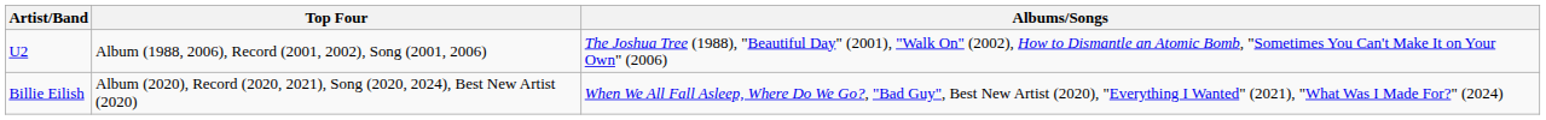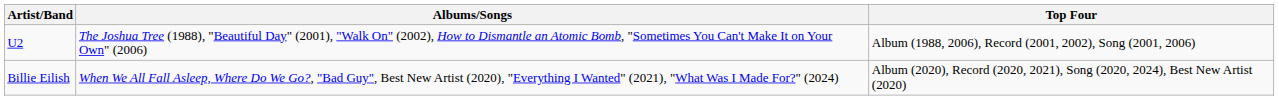 <table class="wikitable">
 <tr>
 <th>Artist/Band</th>
+<th>Albums/Songs</th>
 <th>Top Four</th>
-<th>Albums/Songs</th>
 </tr>
 <tr>
 <td><a href='#'>U2</a></td>
+<td><em><a href='#'>The Joshua Tree</a></em> (1988), "<a href='#'>Beautiful Day</a>" (2001), <a href='#'>"Walk On"</a> (2002), <em><a href='#'>How to Dismantle an Atomic Bomb</a></em>, "<a href='#'>Sometimes You Can't Make It on Your Own</a>" (2006)</td>
 <td>Album (1988, 2006), Record (2001, 2002), Song (2001, 2006)</td>
-<td><em><a href='#'>The Joshua Tree</a></em> (1988), "<a href='#'>Beautiful Day</a>" (2001), <a href='#'>"Walk On"</a> (2002), <em><a href='#'>How to Dismantle an Atomic Bomb</a></em>, "<a href='#'>Sometimes You Can't Make It on Your Own</a>" (2006)</td>
 </tr>
 <tr>
 <td><a href='#'>Billie Eilish</a></td>
+<td><em><a href='#'>When We All Fall Asleep, Where Do We Go?</a></em>, <a href='#'>"Bad Guy"</a>, Best New Artist (2020), "<a href='#'>Everything I Wanted</a>" (2021), "<a href='#'>What Was I Made For?</a>" (2024)</td>
 <td>Album (2020), Record (2020, 2021), Song (2020, 2024), Best New Artist (2020)</td>
-<td><em><a href='#'>When We All Fall Asleep, Where Do We Go?</a></em>, <a href='#'>"Bad Guy"</a>, Best New Artist (2020), "<a href='#'>Everything I Wanted</a>" (2021), "<a href='#'>What Was I Made For?</a>" (2024)</td>
 </tr>
 </table>
